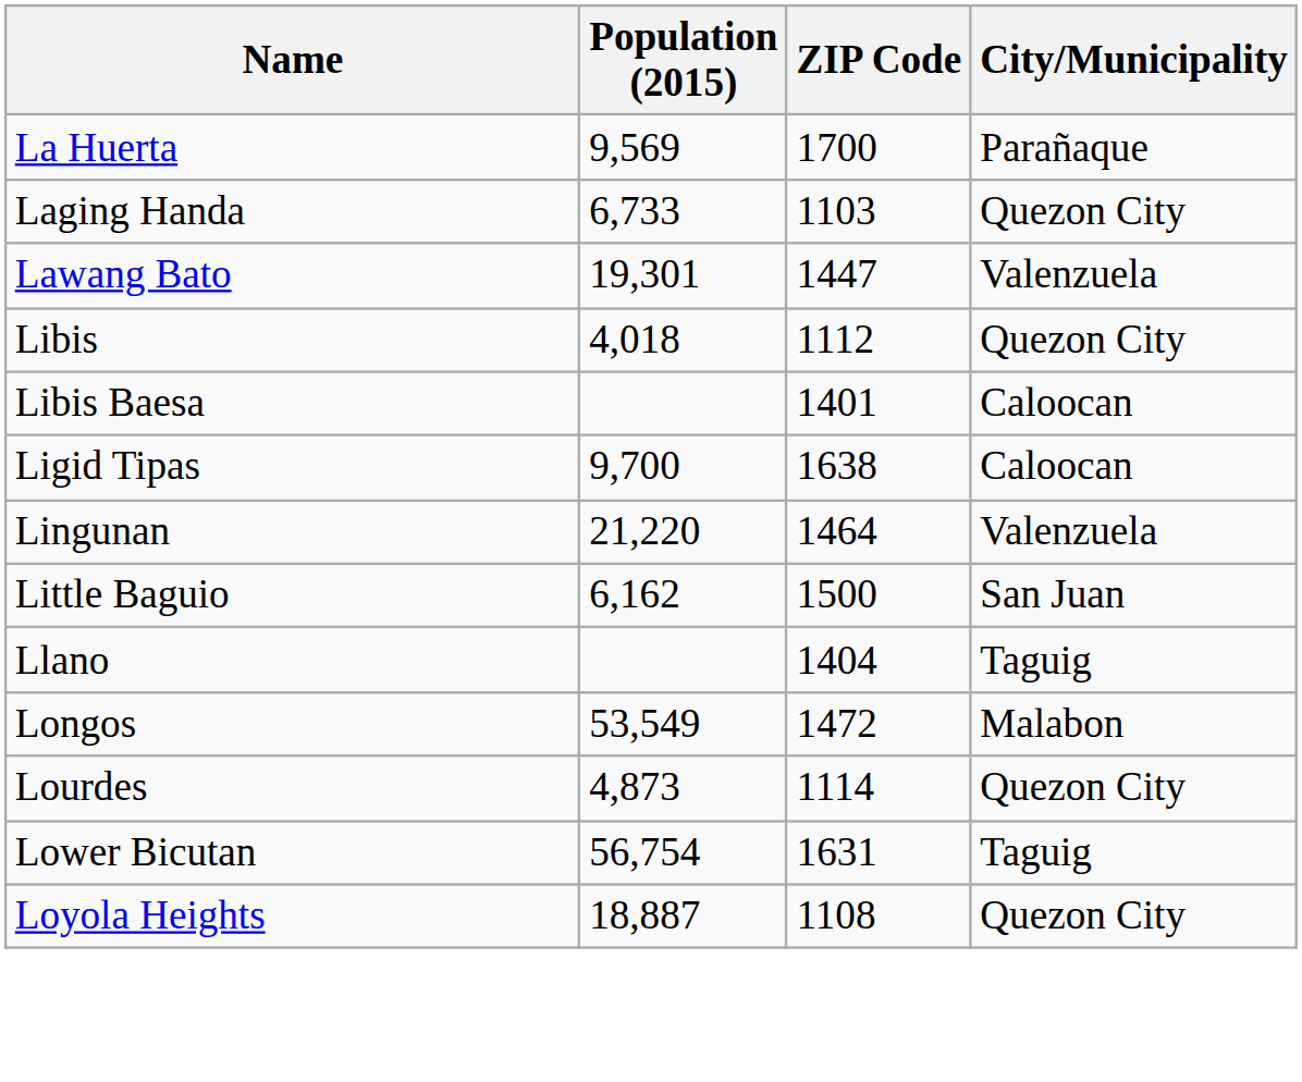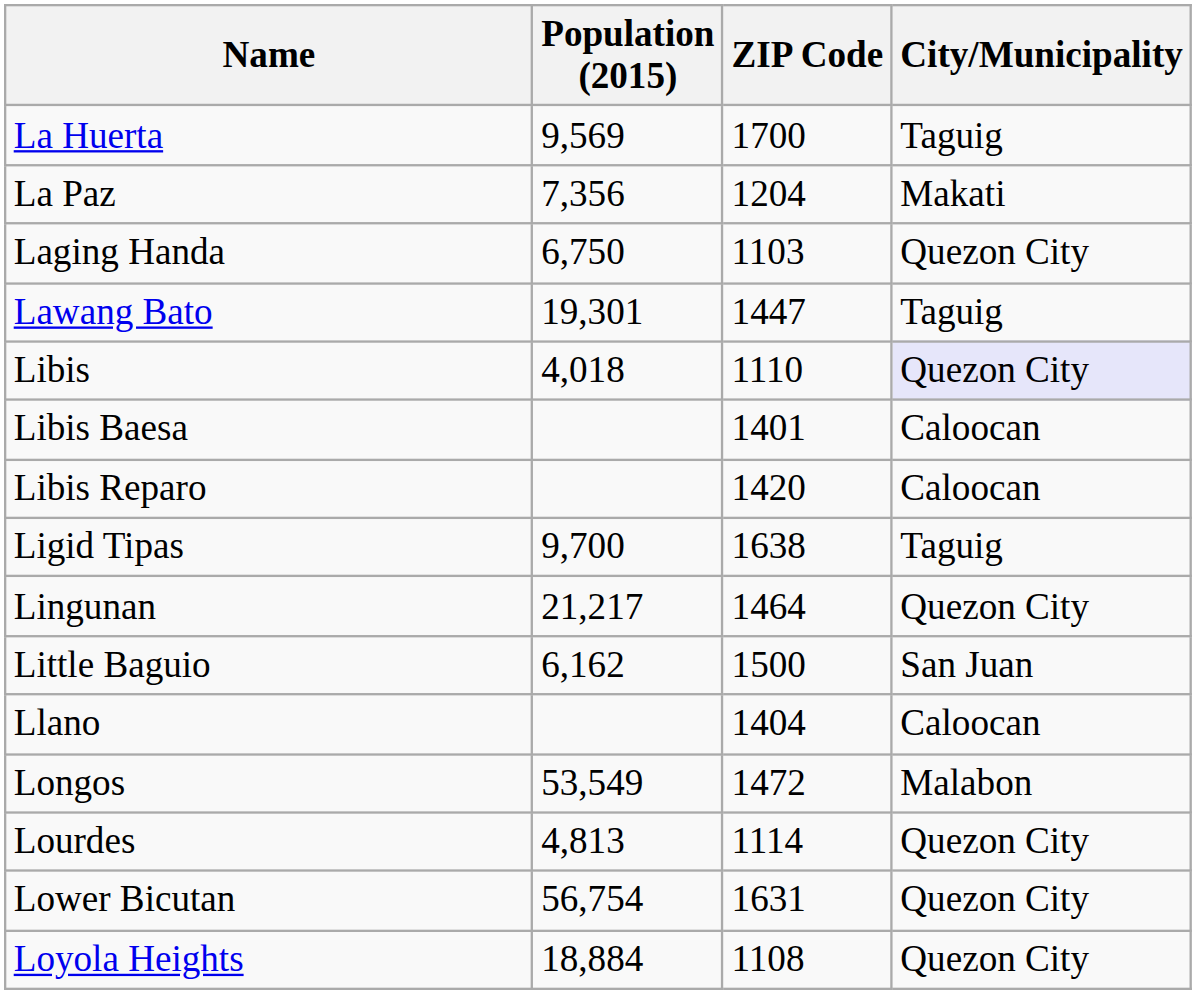 <table class="wikitable sortable">
 <tr>
 <th style="width: 220px;">Name</th>
 <th>Population<br>(2015)</th>
 <th>ZIP Code</th>
 <th>City/Municipality</th>
 </tr>
 <tr>
 <td><a href='#'>La Huerta</a></td>
 <td>9,569</td>
 <td>1700</td>
-<td>Parañaque</td>
+<td>Taguig</td>
+</tr>
+<tr>
+<td>La Paz</td>
+<td>7,356</td>
+<td>1204</td>
+<td>Makati</td>
 </tr>
 <tr>
 <td>Laging Handa</td>
-<td>6,733</td>
+<td>6,750</td>
 <td>1103</td>
 <td>Quezon City</td>
 </tr>
 <tr>
 <td><a href='#'>Lawang Bato</a></td>
 <td>19,301</td>
 <td>1447</td>
-<td>Valenzuela</td>
+<td>Taguig</td>
 </tr>
 <tr>
 <td>Libis</td>
 <td>4,018</td>
-<td>1112</td>
-<td>Quezon City</td>
+<td>1110</td>
+<td style="background: lavender;">Quezon City</td>
 </tr>
 <tr>
 <td>Libis Baesa</td>
 <td></td>
 <td>1401</td>
 <td>Caloocan</td>
 </tr>
 <tr>
+<td>Libis Reparo</td>
+<td></td>
+<td>1420</td>
+<td>Caloocan</td>
+</tr>
+<tr>
 <td>Ligid Tipas</td>
 <td>9,700</td>
 <td>1638</td>
-<td>Caloocan</td>
+<td>Taguig</td>
 </tr>
 <tr>
 <td>Lingunan</td>
-<td>21,220</td>
+<td>21,217</td>
 <td>1464</td>
-<td>Valenzuela</td>
+<td>Quezon City</td>
 </tr>
 <tr>
 <td>Little Baguio</td>
 <td>6,162</td>
 <td>1500</td>
 <td>San Juan</td>
 </tr>
 <tr>
 <td>Llano</td>
 <td></td>
 <td>1404</td>
-<td>Taguig</td>
+<td>Caloocan</td>
 </tr>
 <tr>
 <td>Longos</td>
 <td>53,549</td>
 <td>1472</td>
 <td>Malabon</td>
 </tr>
 <tr>
 <td>Lourdes</td>
-<td>4,873</td>
+<td>4,813</td>
 <td>1114</td>
 <td>Quezon City</td>
 </tr>
 <tr>
 <td>Lower Bicutan</td>
 <td>56,754</td>
 <td>1631</td>
-<td>Taguig</td>
+<td>Quezon City</td>
 </tr>
 <tr>
 <td><a href='#'>Loyola Heights</a></td>
-<td>18,887</td>
+<td>18,884</td>
 <td>1108</td>
 <td>Quezon City</td>
 </tr>
 </table>
